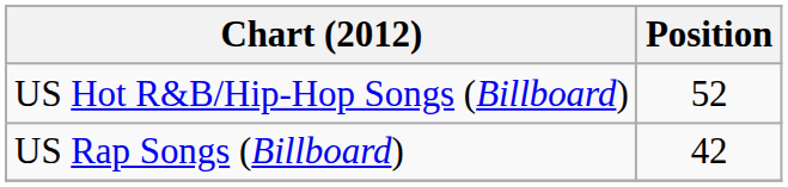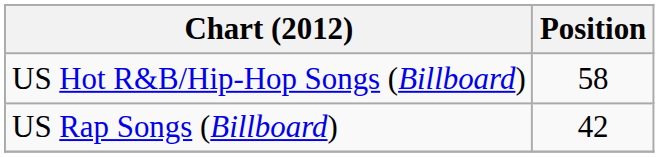 <table class="wikitable">
 <tr>
 <th scope="col">Chart (2012)</th>
 <th scope="col">Position</th>
 </tr>
 <tr>
 <td>US <a href='#'>Hot R&B/Hip-Hop Songs</a> (<em><a href='#'>Billboard</a></em>)</td>
-<td style="text-align:center;">52</td>
+<td style="text-align:center;">58</td>
 </tr>
 <tr>
 <td>US <a href='#'>Rap Songs</a> (<em><a href='#'>Billboard</a></em>)</td>
 <td style="text-align:center;">42</td>
 </tr>
 <tr>
 </tr>
 </table>
